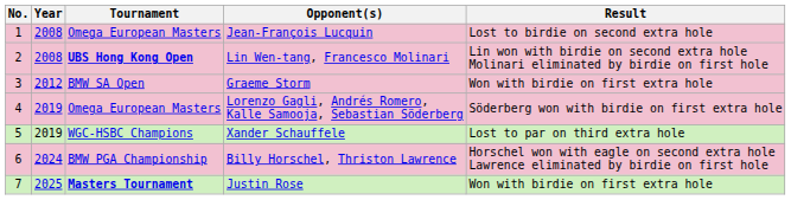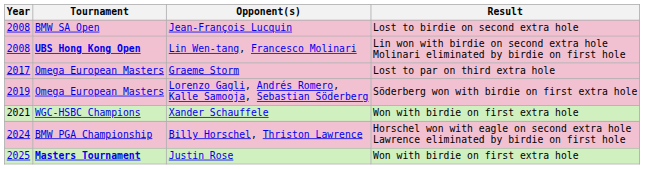 <table class="wikitable" style="font-size:95%;">
 <tr>
-<th>No.</th>
 <th>Year</th>
 <th>Tournament</th>
 <th>Opponent(s)</th>
 <th>Result</th>
 </tr>
 <tr style="background:#F2C1D1;">
-<td align=center>1</td>
 <td><a href='#'>2008</a></td>
-<td><a href='#'>Omega European Masters</a></td>
+<td><a href='#'>BMW SA Open</a></td>
 <td> <a href='#'>Jean-François Lucquin</a></td>
 <td>Lost to birdie on second extra hole</td>
 </tr>
 <tr style="background:#F2C1D1;">
-<td align=center>2</td>
 <td><a href='#'>2008</a></td>
 <td><strong><a href='#'>UBS Hong Kong Open</a></strong></td>
 <td> <a href='#'>Lin Wen-tang</a>,  <a href='#'>Francesco Molinari</a></td>
 <td>Lin won with birdie on second extra hole<br>Molinari eliminated by birdie on first hole</td>
 </tr>
 <tr style="background:#F2C1D1;">
-<td align=center>3</td>
-<td><a href='#'>2012</a></td>
-<td><a href='#'>BMW SA Open</a></td>
+<td><a href='#'>2017</a></td>
+<td><a href='#'>Omega European Masters</a></td>
 <td> <a href='#'>Graeme Storm</a></td>
-<td>Won with birdie on first extra hole</td>
+<td>Lost to par on third extra hole</td>
 </tr>
 <tr style="background:#F2C1D1;">
-<td align=center>4</td>
 <td><a href='#'>2019</a></td>
 <td><a href='#'>Omega European Masters</a></td>
 <td> <a href='#'>Lorenzo Gagli</a>,  <a href='#'>Andrés Romero</a>,<br> <a href='#'>Kalle Samooja</a>,  <a href='#'>Sebastian Söderberg</a></td>
 <td>Söderberg won with birdie on first extra hole</td>
 </tr>
 <tr style="background:#D0F0C0;">
-<td align=center>5</td>
-<td>2019</td>
+<td>2021</td>
 <td><a href='#'>WGC-HSBC Champions</a></td>
 <td> <a href='#'>Xander Schauffele</a></td>
-<td>Lost to par on third extra hole</td>
+<td>Won with birdie on first extra hole</td>
 </tr>
 <tr style="background:#F2C1D1;">
-<td align=center>6</td>
 <td><a href='#'>2024</a></td>
 <td><a href='#'>BMW PGA Championship</a></td>
 <td> <a href='#'>Billy Horschel</a>,  <a href='#'>Thriston Lawrence</a></td>
 <td>Horschel won with eagle on second extra hole<br>Lawrence eliminated by birdie on first hole</td>
 </tr>
 <tr style="background:#D0F0C0;">
-<td align=center>7</td>
 <td><a href='#'>2025</a></td>
 <td><strong><a href='#'>Masters Tournament</a></strong></td>
 <td> <a href='#'>Justin Rose</a></td>
 <td>Won with birdie on first extra hole</td>
 </tr>
 </table>
